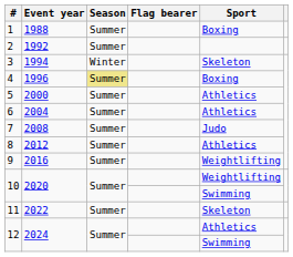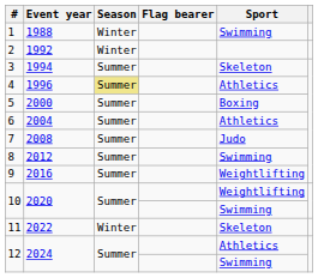 <table class="wikitable sortable">
 <tr>
 <th>#</th>
 <th>Event year</th>
 <th>Season</th>
 <th>Flag bearer</th>
 <th>Sport</th>
 <th></th>
 </tr>
 <tr>
 <td>1</td>
 <td><a href='#'>1988</a></td>
-<td>Summer</td>
+<td>Winter</td>
 <td></td>
-<td><a href='#'>Boxing</a></td>
+<td><a href='#'>Swimming</a></td>
 <td></td>
 </tr>
 <tr>
 <td>2</td>
 <td><a href='#'>1992</a></td>
-<td>Summer</td>
+<td>Winter</td>
 <td></td>
 <td></td>
 <td></td>
 </tr>
 <tr>
 <td>3</td>
 <td><a href='#'>1994</a></td>
-<td>Winter</td>
+<td>Summer</td>
 <td></td>
 <td><a href='#'>Skeleton</a></td>
 <td rowspan=7></td>
 </tr>
 <tr>
 <td>4</td>
 <td><a href='#'>1996</a></td>
 <td style="background: khaki;">Summer</td>
 <td></td>
-<td><a href='#'>Boxing</a></td>
+<td><a href='#'>Athletics</a></td>
 </tr>
 <tr>
 <td>5</td>
 <td><a href='#'>2000</a></td>
 <td>Summer</td>
 <td></td>
-<td><a href='#'>Athletics</a></td>
+<td><a href='#'>Boxing</a></td>
 </tr>
 <tr>
 <td>6</td>
 <td><a href='#'>2004</a></td>
 <td>Summer</td>
 <td></td>
 <td><a href='#'>Athletics</a></td>
 </tr>
 <tr>
 <td>7</td>
 <td><a href='#'>2008</a></td>
 <td>Summer</td>
 <td></td>
 <td><a href='#'>Judo</a></td>
 </tr>
 <tr>
 <td>8</td>
 <td><a href='#'>2012</a></td>
 <td>Summer</td>
 <td></td>
-<td><a href='#'>Athletics</a></td>
+<td><a href='#'>Swimming</a></td>
 </tr>
 <tr>
 <td>9</td>
 <td><a href='#'>2016</a></td>
 <td>Summer</td>
 <td></td>
 <td><a href='#'>Weightlifting</a></td>
 </tr>
 <tr>
 <td rowspan=2>10</td>
 <td rowspan=2><a href='#'>2020</a></td>
 <td rowspan=2>Summer</td>
 <td></td>
 <td><a href='#'>Weightlifting</a></td>
 <td rowspan=2></td>
 </tr>
 <tr>
 <td></td>
 <td><a href='#'>Swimming</a></td>
 </tr>
 <tr>
 <td>11</td>
 <td><a href='#'>2022</a></td>
-<td>Summer</td>
+<td>Winter</td>
 <td></td>
 <td><a href='#'>Skeleton</a></td>
 <td></td>
 </tr>
 <tr>
 <td rowspan=2>12</td>
 <td rowspan=2><a href='#'>2024</a></td>
 <td rowspan=2>Summer</td>
 <td></td>
 <td><a href='#'>Athletics</a></td>
 <td rowspan=2></td>
 </tr>
 <tr>
 <td></td>
 <td><a href='#'>Swimming</a></td>
 </tr>
 </table>
